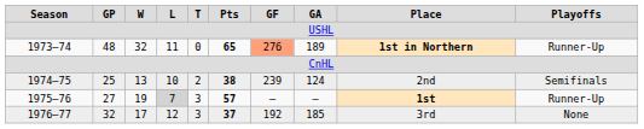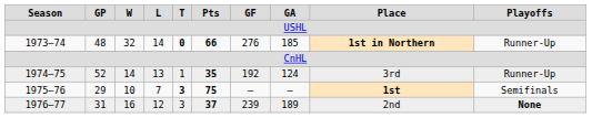 <table class="wikitable" width=40%>
 <tr style="font-weight:bold; background-color:#dddddd;" align="center" |>
 <td>Season</td>
 <td>GP</td>
 <td>W</td>
 <td>L</td>
 <td>T</td>
 <td>Pts</td>
 <td>GF</td>
 <td>GA</td>
 <td>Place</td>
 <td>Playoffs</td>
 </tr>
 <tr align="center" bgcolor=dddddd>
 <td colspan=15><a href='#'>USHL</a></td>
 </tr>
 <tr align="center">
 <td>1973–74</td>
 <td>48</td>
 <td>32</td>
-<td>11</td>
-<td>0</td>
-<td><strong>65</strong></td>
-<td style="background: lightsalmon;">276</td>
-<td>189</td>
+<td>14</td>
+<td><strong>0</strong></td>
+<td><strong>66</strong></td>
+<td>276</td>
+<td>185</td>
 <td bgcolor=FFE6BD><strong>1st in Northern</strong></td>
 <td>Runner-Up</td>
 </tr>
 <tr align="center" bgcolor=dddddd>
 <td colspan=15><a href='#'>CnHL</a></td>
 </tr>
 <tr align="center" bgcolor=eeeeee>
 <td>1974–75</td>
-<td>25</td>
+<td>52</td>
+<td>14</td>
 <td>13</td>
-<td>10</td>
-<td>2</td>
-<td><strong>38</strong></td>
-<td>239</td>
+<td>1</td>
+<td><strong>35</strong></td>
+<td>192</td>
 <td>124</td>
-<td>2nd</td>
-<td>Semifinals</td>
+<td>3rd</td>
+<td>Runner-Up</td>
 </tr>
 <tr align="center">
 <td>1975–76</td>
-<td>27</td>
-<td>19</td>
-<td style="background: lightgrey;">7</td>
-<td>3</td>
-<td><strong>57</strong></td>
+<td>29</td>
+<td>10</td>
+<td>7</td>
+<td><strong>3</strong></td>
+<td><strong>75</strong></td>
 <td>–</td>
 <td>–</td>
 <td bgcolor=FFE6BD><strong>1st</strong></td>
-<td>Runner-Up</td>
+<td>Semifinals</td>
 </tr>
 <tr align="center" bgcolor=eeeeee>
 <td>1976–77</td>
-<td>32</td>
-<td>17</td>
+<td>31</td>
+<td>16</td>
 <td>12</td>
 <td>3</td>
 <td><strong>37</strong></td>
-<td>192</td>
-<td>185</td>
-<td>3rd</td>
-<td>None</td>
+<td>239</td>
+<td>189</td>
+<td>2nd</td>
+<td><strong>None</strong></td>
 </tr>
 </table>
